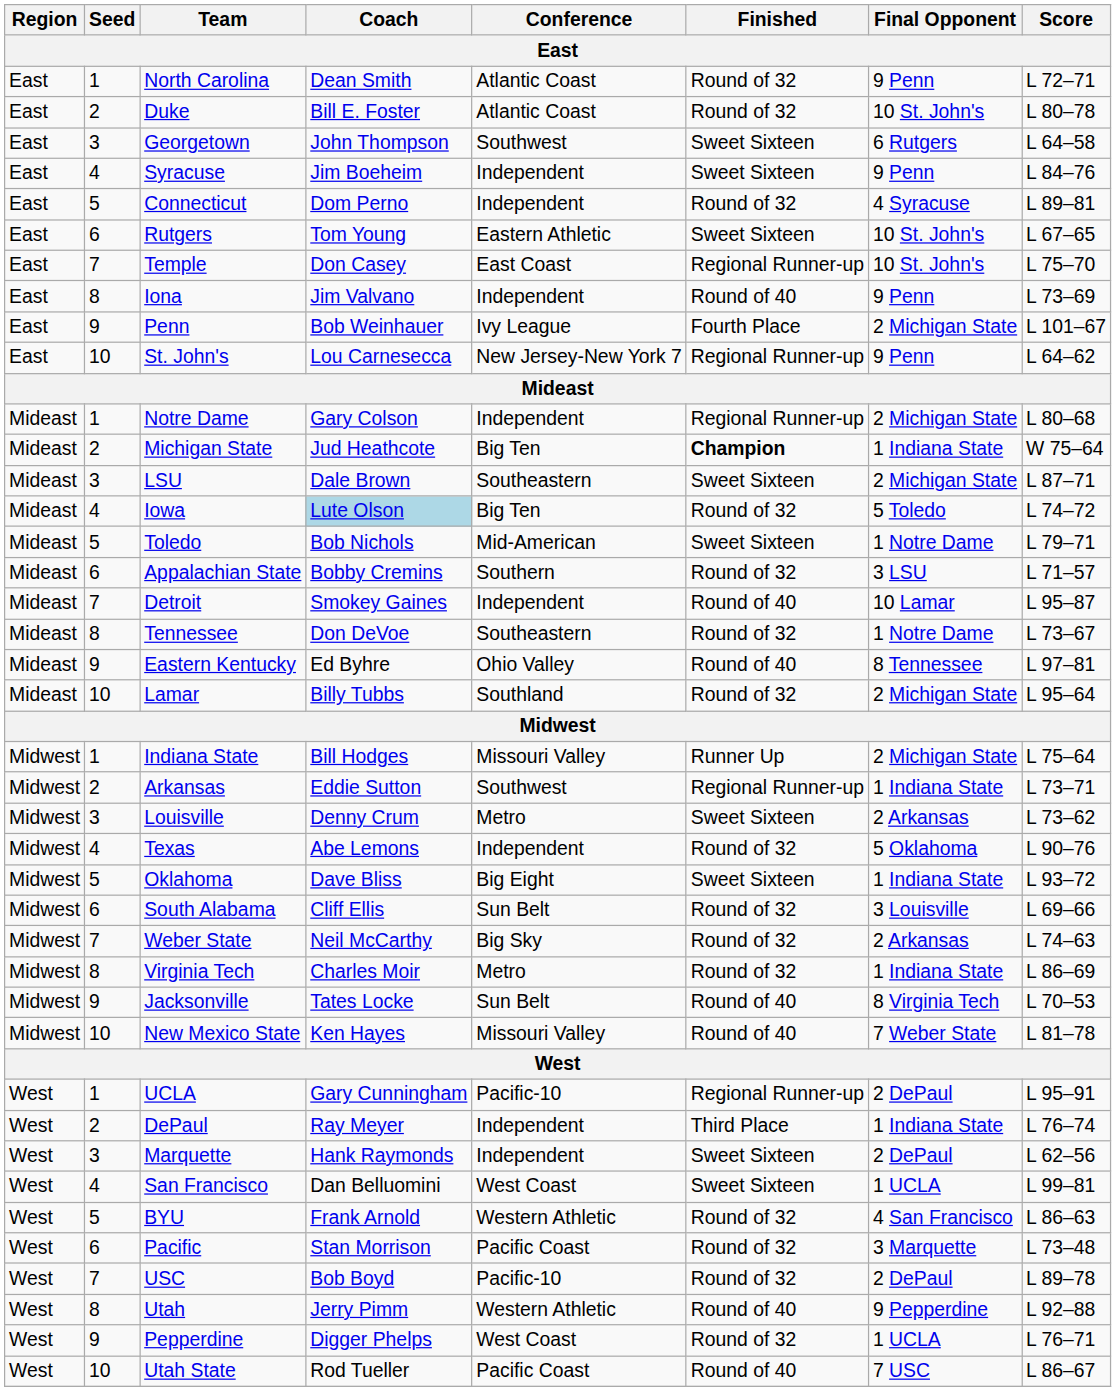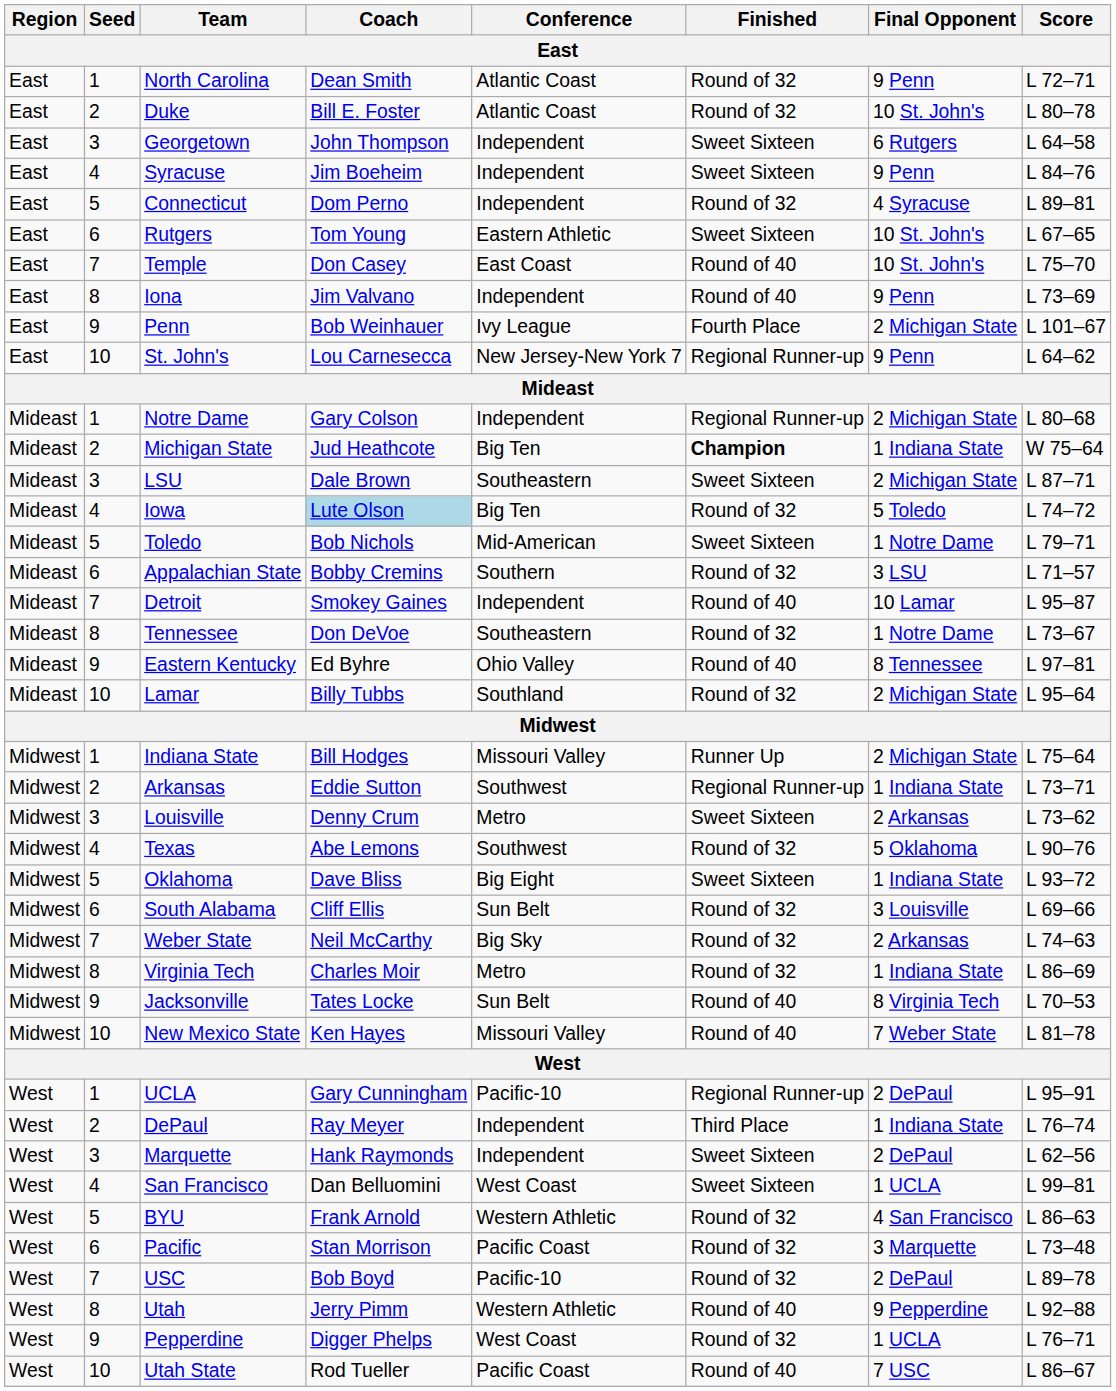 <table class=wikitable>
 <tr>
 <th>Region</th>
 <th>Seed</th>
 <th>Team</th>
 <th>Coach</th>
 <th>Conference</th>
 <th>Finished</th>
 <th>Final Opponent</th>
 <th>Score</th>
 </tr>
 <tr>
 <th colspan=8>East</th>
 </tr>
 <tr>
 <td>East</td>
 <td>1</td>
 <td><a href='#'>North Carolina</a></td>
 <td><a href='#'>Dean Smith</a></td>
 <td>Atlantic Coast</td>
 <td>Round of 32</td>
 <td>9 <a href='#'>Penn</a></td>
 <td>L 72–71</td>
 </tr>
 <tr>
 <td>East</td>
 <td>2</td>
 <td><a href='#'>Duke</a></td>
 <td><a href='#'>Bill E. Foster</a></td>
 <td>Atlantic Coast</td>
 <td>Round of 32</td>
 <td>10 <a href='#'>St. John's</a></td>
 <td>L 80–78</td>
 </tr>
 <tr>
 <td>East</td>
 <td>3</td>
 <td><a href='#'>Georgetown</a></td>
 <td><a href='#'>John Thompson</a></td>
-<td>Southwest</td>
+<td>Independent</td>
 <td>Sweet Sixteen</td>
 <td>6 <a href='#'>Rutgers</a></td>
 <td>L 64–58</td>
 </tr>
 <tr>
 <td>East</td>
 <td>4</td>
 <td><a href='#'>Syracuse</a></td>
 <td><a href='#'>Jim Boeheim</a></td>
 <td>Independent</td>
 <td>Sweet Sixteen</td>
 <td>9 <a href='#'>Penn</a></td>
 <td>L 84–76</td>
 </tr>
 <tr>
 <td>East</td>
 <td>5</td>
 <td><a href='#'>Connecticut</a></td>
 <td><a href='#'>Dom Perno</a></td>
 <td>Independent</td>
 <td>Round of 32</td>
 <td>4 <a href='#'>Syracuse</a></td>
 <td>L 89–81</td>
 </tr>
 <tr>
 <td>East</td>
 <td>6</td>
 <td><a href='#'>Rutgers</a></td>
 <td><a href='#'>Tom Young</a></td>
 <td>Eastern Athletic</td>
 <td>Sweet Sixteen</td>
 <td>10 <a href='#'>St. John's</a></td>
 <td>L 67–65</td>
 </tr>
 <tr>
 <td>East</td>
 <td>7</td>
 <td><a href='#'>Temple</a></td>
 <td><a href='#'>Don Casey</a></td>
 <td>East Coast</td>
-<td>Regional Runner-up</td>
+<td>Round of 40</td>
 <td>10 <a href='#'>St. John's</a></td>
 <td>L 75–70</td>
 </tr>
 <tr>
 <td>East</td>
 <td>8</td>
 <td><a href='#'>Iona</a></td>
 <td><a href='#'>Jim Valvano</a></td>
 <td>Independent</td>
 <td>Round of 40</td>
 <td>9 <a href='#'>Penn</a></td>
 <td>L 73–69</td>
 </tr>
 <tr>
 <td>East</td>
 <td>9</td>
 <td><a href='#'>Penn</a></td>
 <td><a href='#'>Bob Weinhauer</a></td>
 <td>Ivy League</td>
 <td>Fourth Place</td>
 <td>2 <a href='#'>Michigan State</a></td>
 <td>L 101–67</td>
 </tr>
 <tr>
 <td>East</td>
 <td>10</td>
 <td><a href='#'>St. John's</a></td>
 <td><a href='#'>Lou Carnesecca</a></td>
 <td>New Jersey-New York 7</td>
 <td>Regional Runner-up</td>
 <td>9 <a href='#'>Penn</a></td>
 <td>L 64–62</td>
 </tr>
 <tr>
 <th colspan=8>Mideast</th>
 </tr>
 <tr>
 <td>Mideast</td>
 <td>1</td>
 <td><a href='#'>Notre Dame</a></td>
 <td><a href='#'>Gary Colson</a></td>
 <td>Independent</td>
 <td>Regional Runner-up</td>
 <td>2 <a href='#'>Michigan State</a></td>
 <td>L 80–68</td>
 </tr>
 <tr>
 <td>Mideast</td>
 <td>2</td>
 <td><a href='#'>Michigan State</a></td>
 <td><a href='#'>Jud Heathcote</a></td>
 <td>Big Ten</td>
 <td><strong>Champion</strong></td>
 <td>1 <a href='#'>Indiana State</a></td>
 <td>W 75–64</td>
 </tr>
 <tr>
 <td>Mideast</td>
 <td>3</td>
 <td><a href='#'>LSU</a></td>
 <td><a href='#'>Dale Brown</a></td>
 <td>Southeastern</td>
 <td>Sweet Sixteen</td>
 <td>2 <a href='#'>Michigan State</a></td>
 <td>L 87–71</td>
 </tr>
 <tr>
 <td>Mideast</td>
 <td>4</td>
 <td><a href='#'>Iowa</a></td>
 <td style="background: lightblue;"><a href='#'>Lute Olson</a></td>
 <td>Big Ten</td>
 <td>Round of 32</td>
 <td>5 <a href='#'>Toledo</a></td>
 <td>L 74–72</td>
 </tr>
 <tr>
 <td>Mideast</td>
 <td>5</td>
 <td><a href='#'>Toledo</a></td>
 <td><a href='#'>Bob Nichols</a></td>
 <td>Mid-American</td>
 <td>Sweet Sixteen</td>
 <td>1 <a href='#'>Notre Dame</a></td>
 <td>L 79–71</td>
 </tr>
 <tr>
 <td>Mideast</td>
 <td>6</td>
 <td><a href='#'>Appalachian State</a></td>
 <td><a href='#'>Bobby Cremins</a></td>
 <td>Southern</td>
 <td>Round of 32</td>
 <td>3 <a href='#'>LSU</a></td>
 <td>L 71–57</td>
 </tr>
 <tr>
 <td>Mideast</td>
 <td>7</td>
 <td><a href='#'>Detroit</a></td>
 <td><a href='#'>Smokey Gaines</a></td>
 <td>Independent</td>
 <td>Round of 40</td>
 <td>10 <a href='#'>Lamar</a></td>
 <td>L 95–87</td>
 </tr>
 <tr>
 <td>Mideast</td>
 <td>8</td>
 <td><a href='#'>Tennessee</a></td>
 <td><a href='#'>Don DeVoe</a></td>
 <td>Southeastern</td>
 <td>Round of 32</td>
 <td>1 <a href='#'>Notre Dame</a></td>
 <td>L 73–67</td>
 </tr>
 <tr>
 <td>Mideast</td>
 <td>9</td>
 <td><a href='#'>Eastern Kentucky</a></td>
 <td>Ed Byhre</td>
 <td>Ohio Valley</td>
 <td>Round of 40</td>
 <td>8 <a href='#'>Tennessee</a></td>
 <td>L 97–81</td>
 </tr>
 <tr>
 <td>Mideast</td>
 <td>10</td>
 <td><a href='#'>Lamar</a></td>
 <td><a href='#'>Billy Tubbs</a></td>
 <td>Southland</td>
 <td>Round of 32</td>
 <td>2 <a href='#'>Michigan State</a></td>
 <td>L 95–64</td>
 </tr>
 <tr>
 <th colspan=8>Midwest</th>
 </tr>
 <tr>
 <td>Midwest</td>
 <td>1</td>
 <td><a href='#'>Indiana State</a></td>
 <td><a href='#'>Bill Hodges</a></td>
 <td>Missouri Valley</td>
 <td>Runner Up</td>
 <td>2 <a href='#'>Michigan State</a></td>
 <td>L 75–64</td>
 </tr>
 <tr>
 <td>Midwest</td>
 <td>2</td>
 <td><a href='#'>Arkansas</a></td>
 <td><a href='#'>Eddie Sutton</a></td>
 <td>Southwest</td>
 <td>Regional Runner-up</td>
 <td>1 <a href='#'>Indiana State</a></td>
 <td>L 73–71</td>
 </tr>
 <tr>
 <td>Midwest</td>
 <td>3</td>
 <td><a href='#'>Louisville</a></td>
 <td><a href='#'>Denny Crum</a></td>
 <td>Metro</td>
 <td>Sweet Sixteen</td>
 <td>2 <a href='#'>Arkansas</a></td>
 <td>L 73–62</td>
 </tr>
 <tr>
 <td>Midwest</td>
 <td>4</td>
 <td><a href='#'>Texas</a></td>
 <td><a href='#'>Abe Lemons</a></td>
-<td>Independent</td>
+<td>Southwest</td>
 <td>Round of 32</td>
 <td>5 <a href='#'>Oklahoma</a></td>
 <td>L 90–76</td>
 </tr>
 <tr>
 <td>Midwest</td>
 <td>5</td>
 <td><a href='#'>Oklahoma</a></td>
 <td><a href='#'>Dave Bliss</a></td>
 <td>Big Eight</td>
 <td>Sweet Sixteen</td>
 <td>1 <a href='#'>Indiana State</a></td>
 <td>L 93–72</td>
 </tr>
 <tr>
 <td>Midwest</td>
 <td>6</td>
 <td><a href='#'>South Alabama</a></td>
 <td><a href='#'>Cliff Ellis</a></td>
 <td>Sun Belt</td>
 <td>Round of 32</td>
 <td>3 <a href='#'>Louisville</a></td>
 <td>L 69–66</td>
 </tr>
 <tr>
 <td>Midwest</td>
 <td>7</td>
 <td><a href='#'>Weber State</a></td>
 <td><a href='#'>Neil McCarthy</a></td>
 <td>Big Sky</td>
 <td>Round of 32</td>
 <td>2 <a href='#'>Arkansas</a></td>
 <td>L 74–63</td>
 </tr>
 <tr>
 <td>Midwest</td>
 <td>8</td>
 <td><a href='#'>Virginia Tech</a></td>
 <td><a href='#'>Charles Moir</a></td>
 <td>Metro</td>
 <td>Round of 32</td>
 <td>1 <a href='#'>Indiana State</a></td>
 <td>L 86–69</td>
 </tr>
 <tr>
 <td>Midwest</td>
 <td>9</td>
 <td><a href='#'>Jacksonville</a></td>
 <td><a href='#'>Tates Locke</a></td>
 <td>Sun Belt</td>
 <td>Round of 40</td>
 <td>8 <a href='#'>Virginia Tech</a></td>
 <td>L 70–53</td>
 </tr>
 <tr>
 <td>Midwest</td>
 <td>10</td>
 <td><a href='#'>New Mexico State</a></td>
 <td><a href='#'>Ken Hayes</a></td>
 <td>Missouri Valley</td>
 <td>Round of 40</td>
 <td>7 <a href='#'>Weber State</a></td>
 <td>L 81–78</td>
 </tr>
 <tr>
 <th colspan=8>West</th>
 </tr>
 <tr>
 <td>West</td>
 <td>1</td>
 <td><a href='#'>UCLA</a></td>
 <td><a href='#'>Gary Cunningham</a></td>
 <td>Pacific-10</td>
 <td>Regional Runner-up</td>
 <td>2 <a href='#'>DePaul</a></td>
 <td>L 95–91</td>
 </tr>
 <tr>
 <td>West</td>
 <td>2</td>
 <td><a href='#'>DePaul</a></td>
 <td><a href='#'>Ray Meyer</a></td>
 <td>Independent</td>
 <td>Third Place</td>
 <td>1 <a href='#'>Indiana State</a></td>
 <td>L 76–74</td>
 </tr>
 <tr>
 <td>West</td>
 <td>3</td>
 <td><a href='#'>Marquette</a></td>
 <td><a href='#'>Hank Raymonds</a></td>
 <td>Independent</td>
 <td>Sweet Sixteen</td>
 <td>2 <a href='#'>DePaul</a></td>
 <td>L 62–56</td>
 </tr>
 <tr>
 <td>West</td>
 <td>4</td>
 <td><a href='#'>San Francisco</a></td>
 <td>Dan Belluomini</td>
 <td>West Coast</td>
 <td>Sweet Sixteen</td>
 <td>1 <a href='#'>UCLA</a></td>
 <td>L 99–81</td>
 </tr>
 <tr>
 <td>West</td>
 <td>5</td>
 <td><a href='#'>BYU</a></td>
 <td><a href='#'>Frank Arnold</a></td>
 <td>Western Athletic</td>
 <td>Round of 32</td>
 <td>4 <a href='#'>San Francisco</a></td>
 <td>L 86–63</td>
 </tr>
 <tr>
 <td>West</td>
 <td>6</td>
 <td><a href='#'>Pacific</a></td>
 <td><a href='#'>Stan Morrison</a></td>
 <td>Pacific Coast</td>
 <td>Round of 32</td>
 <td>3 <a href='#'>Marquette</a></td>
 <td>L 73–48</td>
 </tr>
 <tr>
 <td>West</td>
 <td>7</td>
 <td><a href='#'>USC</a></td>
 <td><a href='#'>Bob Boyd</a></td>
 <td>Pacific-10</td>
 <td>Round of 32</td>
 <td>2 <a href='#'>DePaul</a></td>
 <td>L 89–78</td>
 </tr>
 <tr>
 <td>West</td>
 <td>8</td>
 <td><a href='#'>Utah</a></td>
 <td><a href='#'>Jerry Pimm</a></td>
 <td>Western Athletic</td>
 <td>Round of 40</td>
 <td>9 <a href='#'>Pepperdine</a></td>
 <td>L 92–88</td>
 </tr>
 <tr>
 <td>West</td>
 <td>9</td>
 <td><a href='#'>Pepperdine</a></td>
 <td><a href='#'>Digger Phelps</a></td>
 <td>West Coast</td>
 <td>Round of 32</td>
 <td>1 <a href='#'>UCLA</a></td>
 <td>L 76–71</td>
 </tr>
 <tr>
 <td>West</td>
 <td>10</td>
 <td><a href='#'>Utah State</a></td>
 <td>Rod Tueller</td>
 <td>Pacific Coast</td>
 <td>Round of 40</td>
 <td>7 <a href='#'>USC</a></td>
 <td>L 86–67</td>
 </tr>
 <tr>
 </tr>
 </table>
